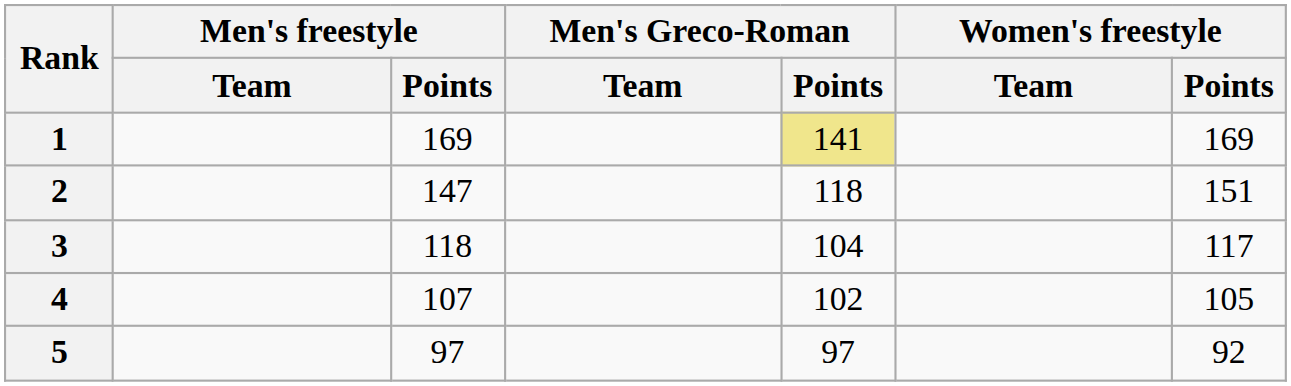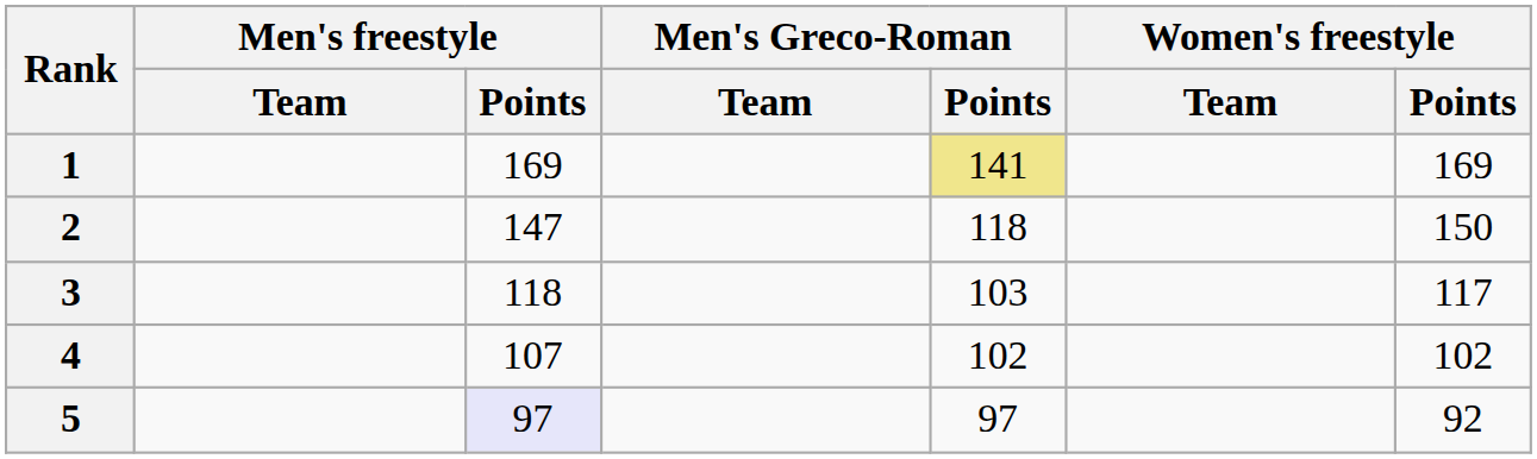 <table class="wikitable" style="text-align:center;">
 <tr>
 <th rowspan="2" width="50">Rank</th>
 <th colspan="2">Men's freestyle</th>
 <th colspan="2">Men's Greco-Roman</th>
 <th colspan="2">Women's freestyle</th>
 </tr>
 <tr>
 <th width="200">Team</th>
 <th width="50">Points</th>
 <th width="200">Team</th>
 <th width="50">Points</th>
 <th width="200">Team</th>
 <th width="50">Points</th>
 </tr>
 <tr>
 <th>1</th>
 <td align="left"></td>
 <td>169</td>
 <td align="left"></td>
 <td style="background: khaki;">141</td>
 <td align="left"></td>
 <td>169</td>
 </tr>
 <tr>
 <th>2</th>
 <td align="left"></td>
 <td>147</td>
 <td align="left"></td>
 <td>118</td>
 <td align="left"></td>
-<td>151</td>
+<td>150</td>
 </tr>
 <tr>
 <th>3</th>
 <td align="left"></td>
 <td>118</td>
 <td align="left"></td>
-<td>104</td>
+<td>103</td>
 <td align="left"></td>
 <td>117</td>
 </tr>
 <tr>
 <th>4</th>
 <td align="left"></td>
 <td>107</td>
 <td align="left"></td>
 <td>102</td>
 <td align="left"></td>
-<td>105</td>
+<td>102</td>
 </tr>
 <tr>
 <th>5</th>
 <td align="left"></td>
-<td>97</td>
+<td style="background: lavender;">97</td>
 <td align="left"></td>
 <td>97</td>
 <td align="left"></td>
 <td>92</td>
 </tr>
 </table>
